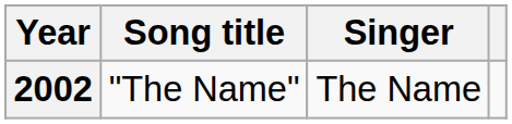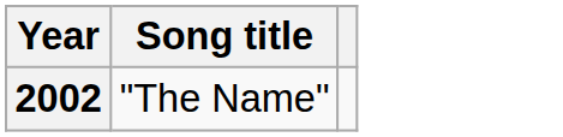 <table class="wikitable plainrowheaders">
 <tr>
 <th scope="col">Year</th>
 <th scope="col">Song title</th>
-<th scope="col">Singer</th>
 <th scope="col" class="unsortable"></th>
 </tr>
 <tr>
 <th scope="row">2002</th>
 <td>"The Name"</td>
-<td>The Name</td>
 <td style="text-align:center"></td>
 </tr>
 </table>
